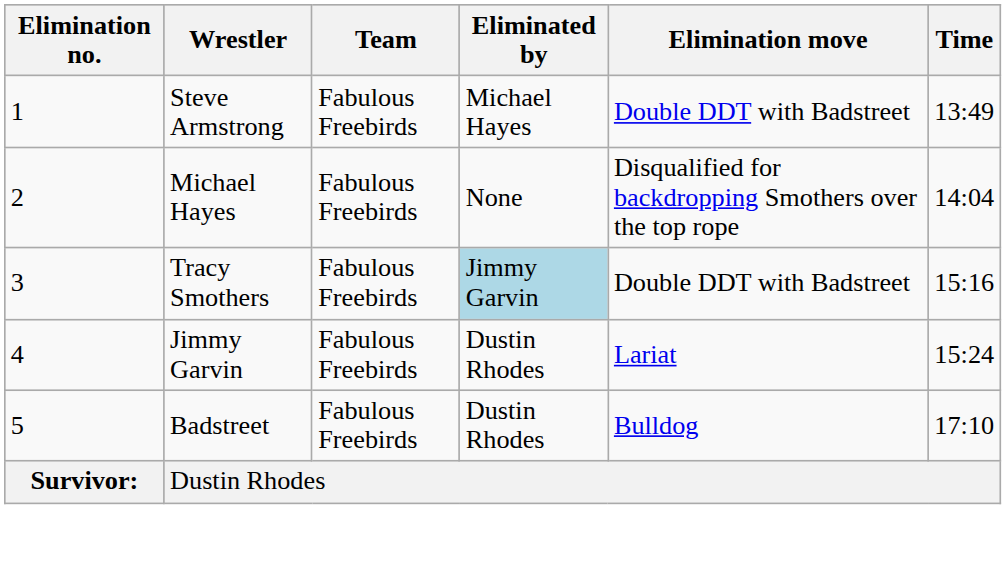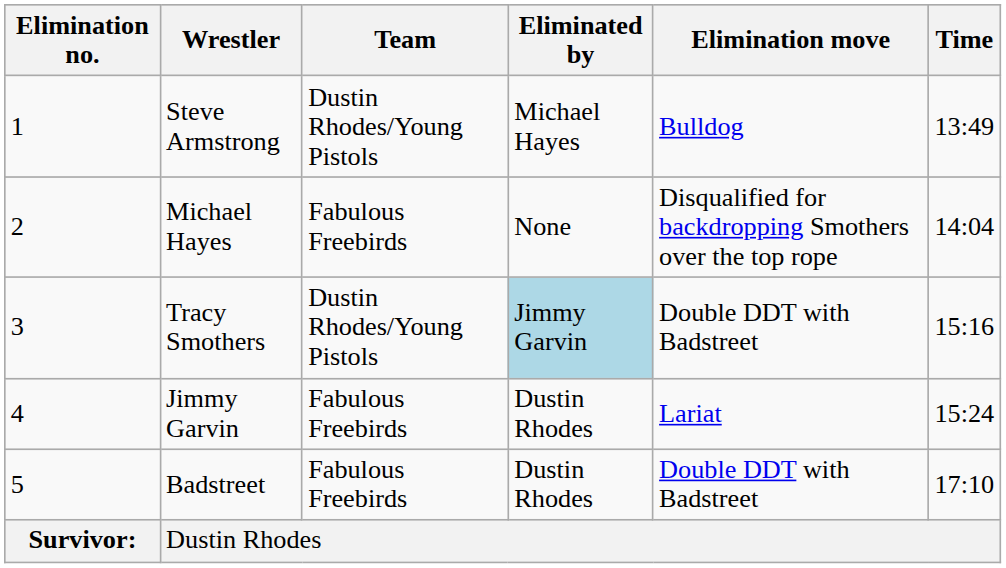 <table class="wikitable">
 <tr>
 <th>Elimination no.</th>
 <th>Wrestler</th>
 <th>Team</th>
 <th>Eliminated by</th>
 <th>Elimination move</th>
 <th>Time</th>
 </tr>
 <tr>
 <td>1</td>
 <td>Steve Armstrong</td>
-<td>Fabulous Freebirds</td>
+<td>Dustin Rhodes/Young Pistols</td>
 <td>Michael Hayes</td>
-<td><a href='#'>Double DDT</a> with Badstreet</td>
+<td><a href='#'>Bulldog</a></td>
 <td>13:49</td>
 </tr>
 <tr>
 <td>2</td>
 <td>Michael Hayes</td>
 <td>Fabulous Freebirds</td>
 <td>None</td>
 <td>Disqualified for <a href='#'>backdropping</a> Smothers over the top rope</td>
 <td>14:04</td>
 </tr>
 <tr>
 <td>3</td>
 <td>Tracy Smothers</td>
-<td>Fabulous Freebirds</td>
+<td>Dustin Rhodes/Young Pistols</td>
 <td style="background: lightblue;">Jimmy Garvin</td>
 <td>Double DDT with Badstreet</td>
 <td>15:16</td>
 </tr>
 <tr>
 <td>4</td>
 <td>Jimmy Garvin</td>
 <td>Fabulous Freebirds</td>
 <td>Dustin Rhodes</td>
 <td><a href='#'>Lariat</a></td>
 <td>15:24</td>
 </tr>
 <tr>
 <td>5</td>
 <td>Badstreet</td>
 <td>Fabulous Freebirds</td>
 <td>Dustin Rhodes</td>
-<td><a href='#'>Bulldog</a></td>
+<td><a href='#'>Double DDT</a> with Badstreet</td>
 <td>17:10</td>
 </tr>
 <tr>
 <th>Survivor:</th>
 <td colspan="5" bgcolor="#f2f2f2">Dustin Rhodes</td>
 </tr>
 </table>
